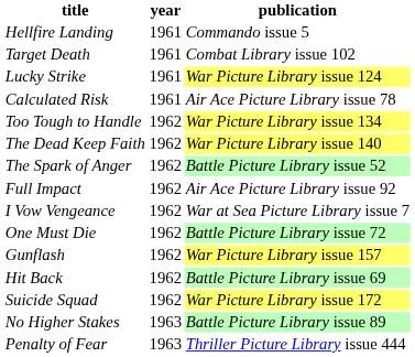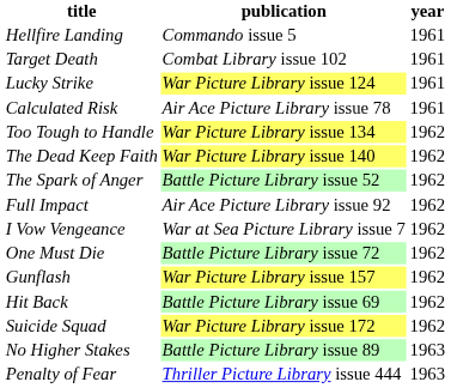 <table class="sortable">
 <tr>
 <th>title</th>
+<th>publication</th>
 <th>year</th>
-<th>publication</th>
 </tr>
 <tr>
 <td><em>Hellfire Landing</em></td>
+<td><em>Commando</em> issue 5</td>
 <td>1961</td>
-<td><em>Commando</em> issue 5</td>
 </tr>
 <tr>
 <td><em>Target Death</em></td>
+<td><em>Combat Library</em> issue 102</td>
 <td>1961</td>
-<td><em>Combat Library</em> issue 102</td>
 </tr>
 <tr>
 <td><em>Lucky Strike</em></td>
+<td style="background:#ff6"><em>War Picture Library</em> issue 124</td>
 <td>1961</td>
-<td style="background:#ff6"><em>War Picture Library</em> issue 124</td>
 </tr>
 <tr>
 <td><em>Calculated Risk</em></td>
+<td><em>Air Ace Picture Library</em> issue 78</td>
 <td>1961</td>
-<td><em>Air Ace Picture Library</em> issue 78</td>
 </tr>
 <tr>
 <td><em>Too Tough to Handle</em></td>
+<td style="background:#ff6"><em>War Picture Library</em> issue 134</td>
 <td>1962</td>
-<td style="background:#ff6"><em>War Picture Library</em> issue 134</td>
 </tr>
 <tr>
 <td><em>The Dead Keep Faith</em></td>
+<td style="background:#ff6"><em>War Picture Library</em> issue 140</td>
 <td>1962</td>
-<td style="background:#ff6"><em>War Picture Library</em> issue 140</td>
 </tr>
 <tr>
 <td><em>The Spark of Anger</em></td>
+<td style="background:#bfb"><em>Battle Picture Library</em> issue 52</td>
 <td>1962</td>
-<td style="background:#bfb"><em>Battle Picture Library</em> issue 52</td>
 </tr>
 <tr>
 <td><em>Full Impact</em></td>
+<td><em>Air Ace Picture Library</em> issue 92</td>
 <td>1962</td>
-<td><em>Air Ace Picture Library</em> issue 92</td>
 </tr>
 <tr>
 <td><em>I Vow Vengeance</em></td>
+<td><em>War at Sea Picture Library</em> issue 7</td>
 <td>1962</td>
-<td><em>War at Sea Picture Library</em> issue 7</td>
 </tr>
 <tr>
 <td><em>One Must Die</em></td>
+<td style="background:#bfb"><em>Battle Picture Library</em> issue 72</td>
 <td>1962</td>
-<td style="background:#bfb"><em>Battle Picture Library</em> issue 72</td>
 </tr>
 <tr>
 <td><em>Gunflash</em></td>
+<td style="background:#ff6"><em>War Picture Library</em> issue 157</td>
 <td>1962</td>
-<td style="background:#ff6"><em>War Picture Library</em> issue 157</td>
 </tr>
 <tr>
 <td><em>Hit Back</em></td>
+<td style="background:#bfb"><em>Battle Picture Library</em> issue 69</td>
 <td>1962</td>
-<td style="background:#bfb"><em>Battle Picture Library</em> issue 69</td>
 </tr>
 <tr>
 <td><em>Suicide Squad</em></td>
+<td style="background:#ff6"><em>War Picture Library</em> issue 172</td>
 <td>1962</td>
-<td style="background:#ff6"><em>War Picture Library</em> issue 172</td>
 </tr>
 <tr>
 <td><em>No Higher Stakes</em></td>
+<td style="background:#bfb"><em>Battle Picture Library</em> issue 89</td>
 <td>1963</td>
-<td style="background:#bfb"><em>Battle Picture Library</em> issue 89</td>
 </tr>
 <tr>
 <td><em>Penalty of Fear</em></td>
+<td><em><a href='#'>Thriller Picture Library</a></em> issue 444</td>
 <td>1963</td>
-<td><em><a href='#'>Thriller Picture Library</a></em> issue 444</td>
 </tr>
 </table>
